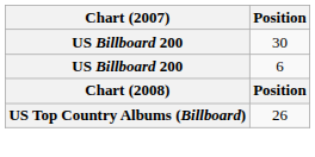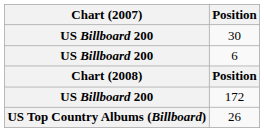 <table class="wikitable plainrowheaders" style="text-align:center">
 <tr>
 <th scope="col">Chart (2007)</th>
 <th scope="col">Position</th>
 </tr>
 <tr>
 <th scope="row">US <em>Billboard</em> 200</th>
 <td>30</td>
 </tr>
 <tr>
 <th scope="row">US <em>Billboard</em> 200</th>
 <td>6</td>
 </tr>
 <tr>
 <th scope="col">Chart (2008)</th>
 <th scope="col">Position</th>
 </tr>
 <tr>
+<th scope="row">US <em>Billboard</em> 200</th>
+<td>172</td>
+</tr>
+<tr>
 <th scope="row">US Top Country Albums (<em>Billboard</em>)</th>
 <td>26</td>
 </tr>
 </table>
